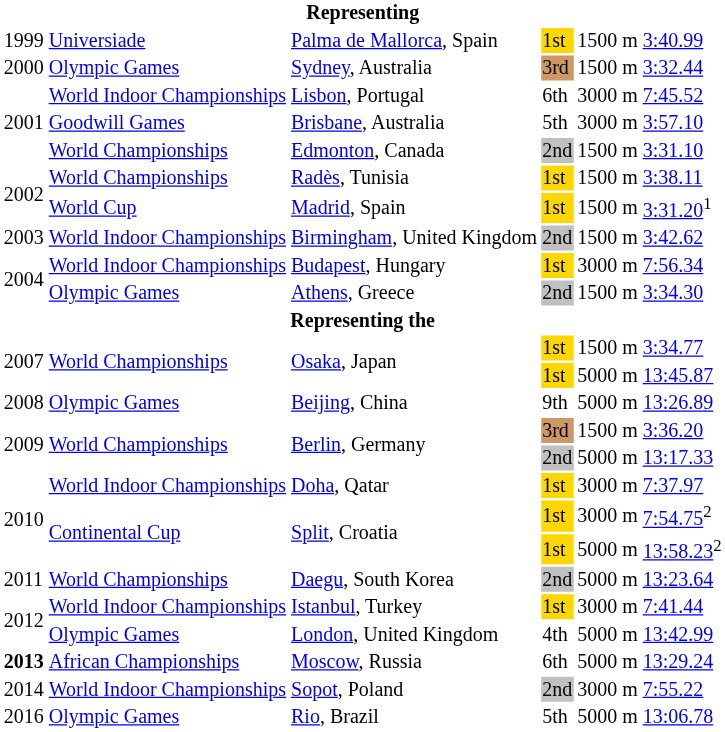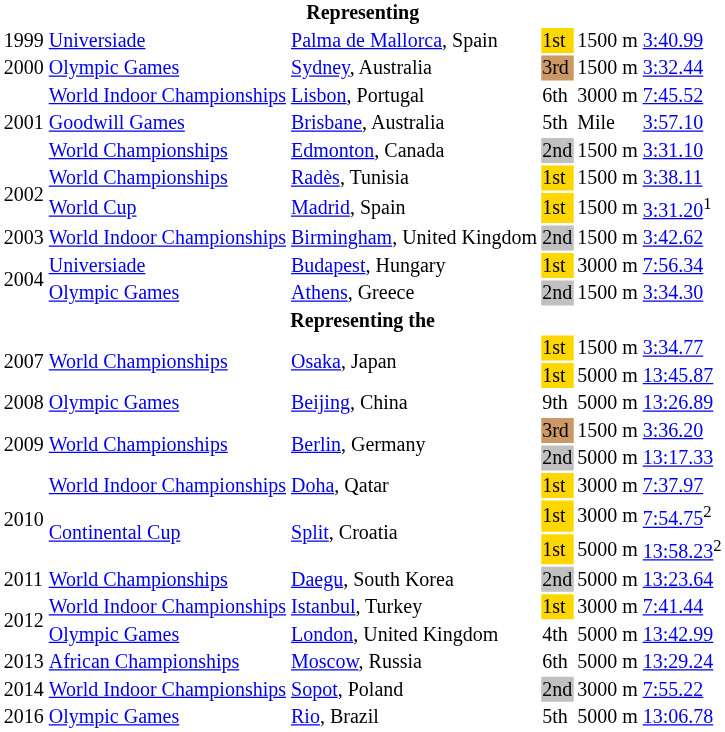 <table>
 <tr>
 <th colspan="6">Representing </th>
 </tr>
 <tr>
 <td>1999</td>
 <td><a href='#'>Universiade</a></td>
 <td><a href='#'>Palma de Mallorca</a>, Spain</td>
 <td style="background:gold;">1st</td>
 <td>1500 m</td>
 <td><a href='#'>3:40.99</a></td>
 </tr>
 <tr>
 <td>2000</td>
 <td><a href='#'>Olympic Games</a></td>
 <td><a href='#'>Sydney</a>, Australia</td>
 <td style="background:#c96;">3rd</td>
 <td>1500 m</td>
 <td><a href='#'>3:32.44</a></td>
 </tr>
 <tr>
 <td rowspan=3>2001</td>
 <td><a href='#'>World Indoor Championships</a></td>
 <td><a href='#'>Lisbon</a>, Portugal</td>
 <td>6th</td>
 <td>3000 m</td>
 <td><a href='#'>7:45.52</a></td>
 </tr>
 <tr>
 <td><a href='#'>Goodwill Games</a></td>
 <td><a href='#'>Brisbane</a>, Australia</td>
 <td>5th</td>
-<td>3000 m</td>
+<td>Mile</td>
 <td><a href='#'>3:57.10</a></td>
 </tr>
 <tr>
 <td><a href='#'>World Championships</a></td>
 <td><a href='#'>Edmonton</a>, Canada</td>
 <td style="background:silver;">2nd</td>
 <td>1500 m</td>
 <td><a href='#'>3:31.10</a></td>
 </tr>
 <tr>
 <td rowspan=2>2002</td>
 <td><a href='#'>World Championships</a></td>
 <td><a href='#'>Radès</a>, Tunisia</td>
 <td style="background:gold;">1st</td>
 <td>1500 m</td>
 <td><a href='#'>3:38.11</a></td>
 </tr>
 <tr>
 <td><a href='#'>World Cup</a></td>
 <td><a href='#'>Madrid</a>, Spain</td>
 <td style="background:gold;">1st</td>
 <td>1500 m</td>
 <td><a href='#'>3:31.20</a><sup>1</sup></td>
 </tr>
 <tr>
 <td>2003</td>
 <td><a href='#'>World Indoor Championships</a></td>
 <td><a href='#'>Birmingham</a>, United Kingdom</td>
 <td style="background:silver;">2nd</td>
 <td>1500 m</td>
 <td><a href='#'>3:42.62</a></td>
 </tr>
 <tr>
 <td rowspan=2>2004</td>
-<td><a href='#'>World Indoor Championships</a></td>
+<td><a href='#'>Universiade</a></td>
 <td><a href='#'>Budapest</a>, Hungary</td>
 <td style="background:gold;">1st</td>
 <td>3000 m</td>
 <td><a href='#'>7:56.34</a></td>
 </tr>
 <tr>
 <td><a href='#'>Olympic Games</a></td>
 <td><a href='#'>Athens</a>, Greece</td>
 <td style="background:silver;">2nd</td>
 <td>1500 m</td>
 <td><a href='#'>3:34.30</a></td>
 </tr>
 <tr>
 <th colspan="6">Representing the </th>
 </tr>
 <tr>
 <td rowspan=2>2007</td>
 <td rowspan=2><a href='#'>World Championships</a></td>
 <td rowspan=2><a href='#'>Osaka</a>, Japan</td>
 <td style="background:gold;">1st</td>
 <td>1500 m</td>
 <td><a href='#'>3:34.77</a></td>
 </tr>
 <tr>
 <td style="background:gold;">1st</td>
 <td>5000 m</td>
 <td><a href='#'>13:45.87</a></td>
 </tr>
 <tr>
 <td>2008</td>
 <td><a href='#'>Olympic Games</a></td>
 <td><a href='#'>Beijing</a>, China</td>
 <td>9th</td>
 <td>5000 m</td>
 <td><a href='#'>13:26.89</a></td>
 </tr>
 <tr>
 <td rowspan=2>2009</td>
 <td rowspan=2><a href='#'>World Championships</a></td>
 <td rowspan=2><a href='#'>Berlin</a>, Germany</td>
 <td style="background:#c96;">3rd</td>
 <td>1500 m</td>
 <td><a href='#'>3:36.20</a></td>
 </tr>
 <tr>
 <td style="background:silver;">2nd</td>
 <td>5000 m</td>
 <td><a href='#'>13:17.33</a></td>
 </tr>
 <tr>
 <td rowspan=3>2010</td>
 <td><a href='#'>World Indoor Championships</a></td>
 <td><a href='#'>Doha</a>, Qatar</td>
 <td style="background:gold;">1st</td>
 <td>3000 m</td>
 <td><a href='#'>7:37.97</a></td>
 </tr>
 <tr>
 <td rowspan=2><a href='#'>Continental Cup</a></td>
 <td rowspan=2><a href='#'>Split</a>, Croatia</td>
 <td style="background:gold;">1st</td>
 <td>3000 m</td>
 <td><a href='#'>7:54.75</a><sup>2</sup></td>
 </tr>
 <tr>
 <td style="background:gold;">1st</td>
 <td>5000 m</td>
 <td><a href='#'>13:58.23</a><sup>2</sup></td>
 </tr>
 <tr>
 <td>2011</td>
 <td><a href='#'>World Championships</a></td>
 <td><a href='#'>Daegu</a>, South Korea</td>
 <td style="background:silver;">2nd</td>
 <td>5000 m</td>
 <td><a href='#'>13:23.64</a></td>
 </tr>
 <tr>
 <td rowspan=2>2012</td>
 <td><a href='#'>World Indoor Championships</a></td>
 <td><a href='#'>Istanbul</a>, Turkey</td>
 <td style="background:gold;">1st</td>
 <td>3000 m</td>
 <td><a href='#'>7:41.44</a></td>
 </tr>
 <tr>
 <td><a href='#'>Olympic Games</a></td>
 <td><a href='#'>London</a>, United Kingdom</td>
 <td>4th</td>
 <td>5000 m</td>
 <td><a href='#'>13:42.99</a></td>
 </tr>
 <tr>
-<td><strong>2013</strong></td>
+<td>2013</td>
 <td><a href='#'>African Championships</a></td>
 <td><a href='#'>Moscow</a>, Russia</td>
 <td>6th</td>
 <td>5000 m</td>
 <td><a href='#'>13:29.24</a></td>
 </tr>
 <tr>
 <td rowspan=1>2014</td>
 <td><a href='#'>World Indoor Championships</a></td>
 <td><a href='#'>Sopot</a>, Poland</td>
 <td style="background:Silver;">2nd</td>
 <td>3000 m</td>
 <td><a href='#'>7:55.22</a></td>
 </tr>
 <tr>
 <td>2016</td>
 <td><a href='#'>Olympic Games</a></td>
 <td><a href='#'>Rio</a>, Brazil</td>
 <td>5th</td>
 <td>5000 m</td>
 <td><a href='#'>13:06.78</a></td>
 </tr>
 </table>
